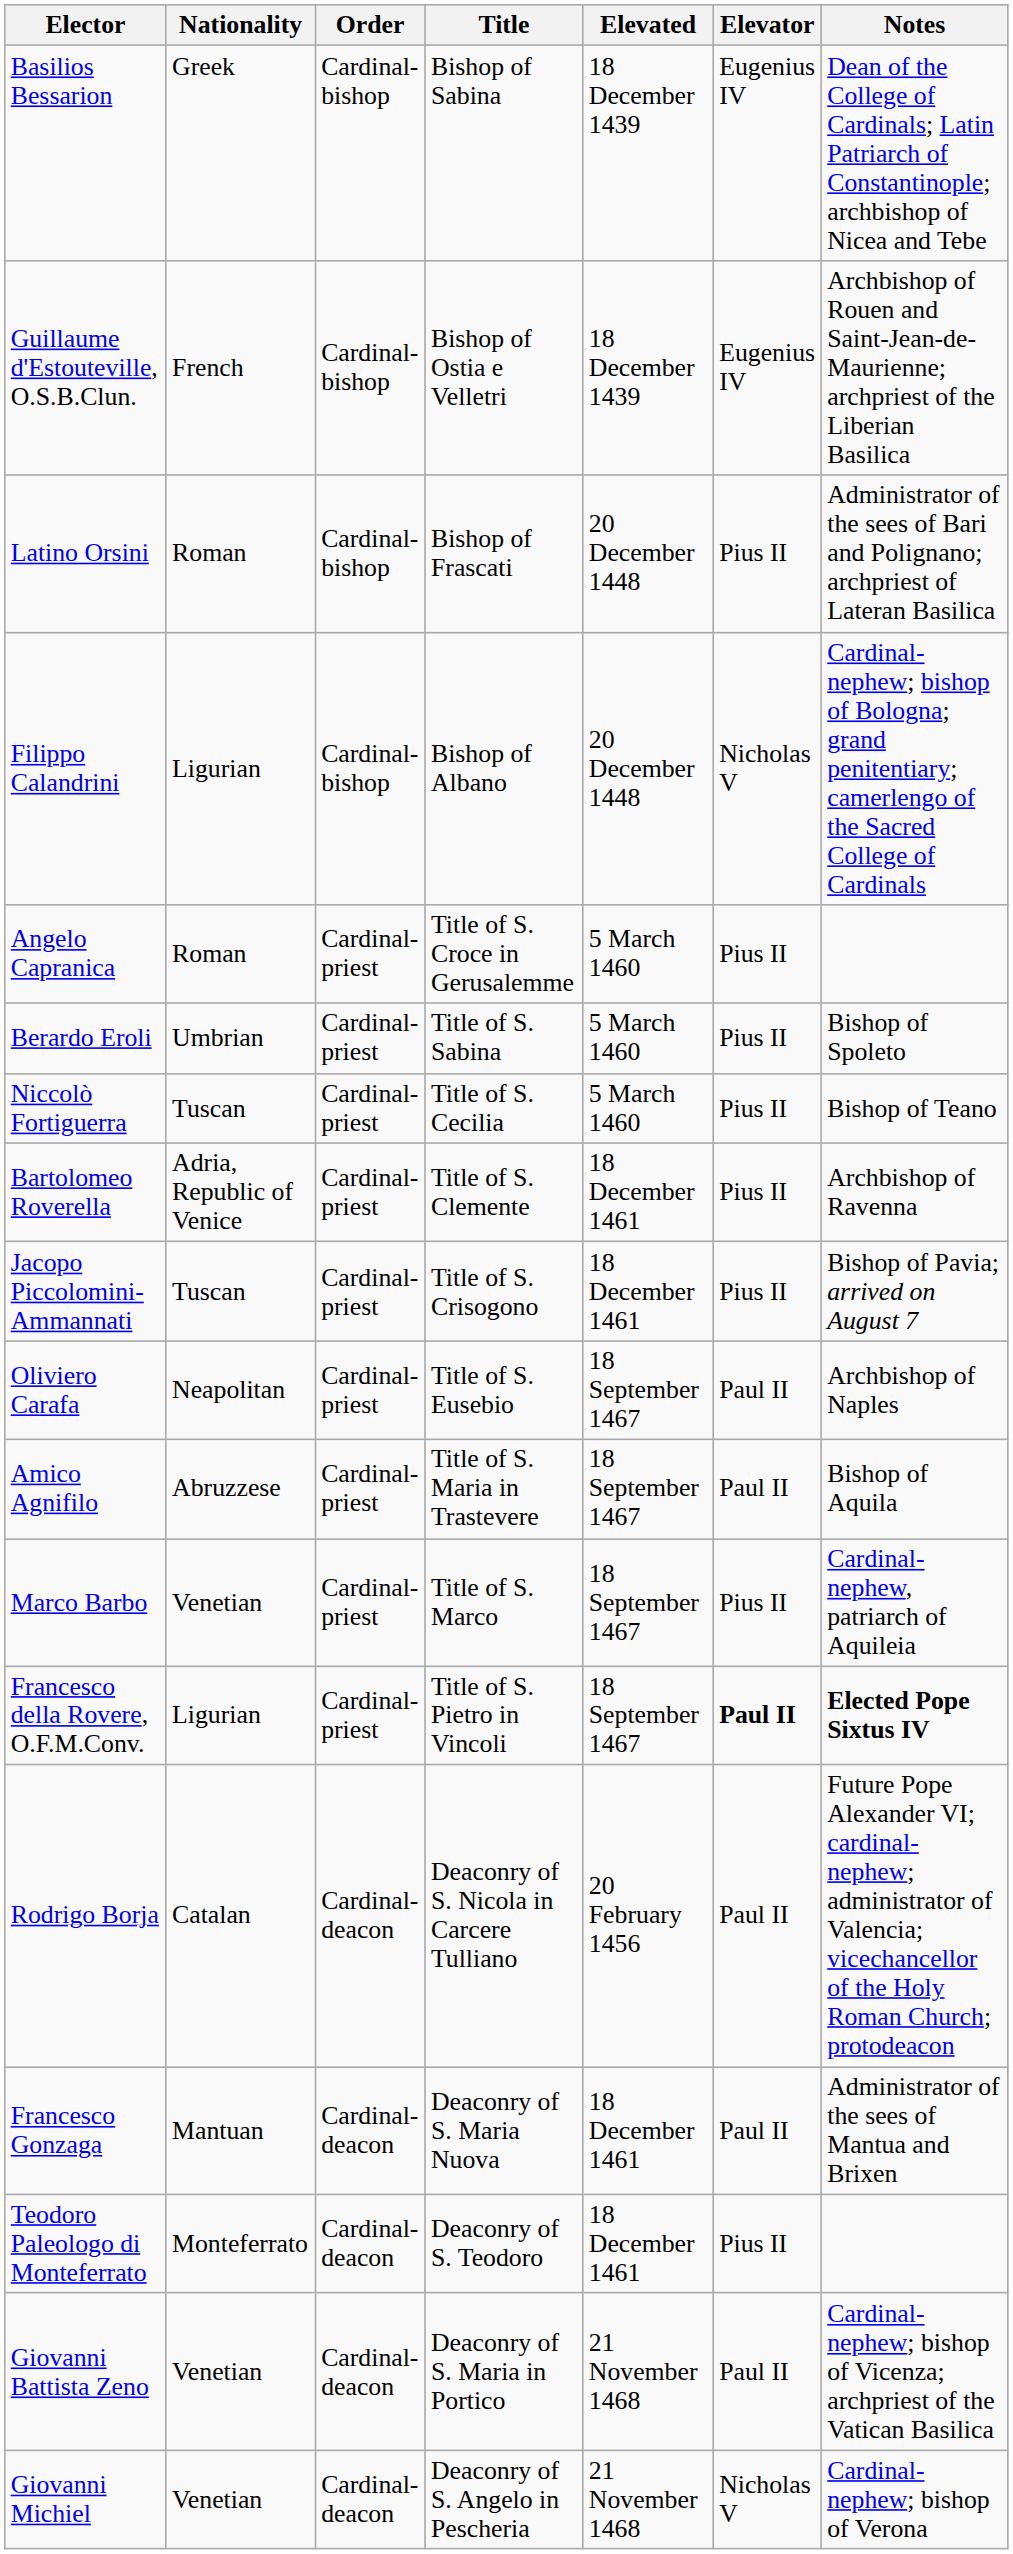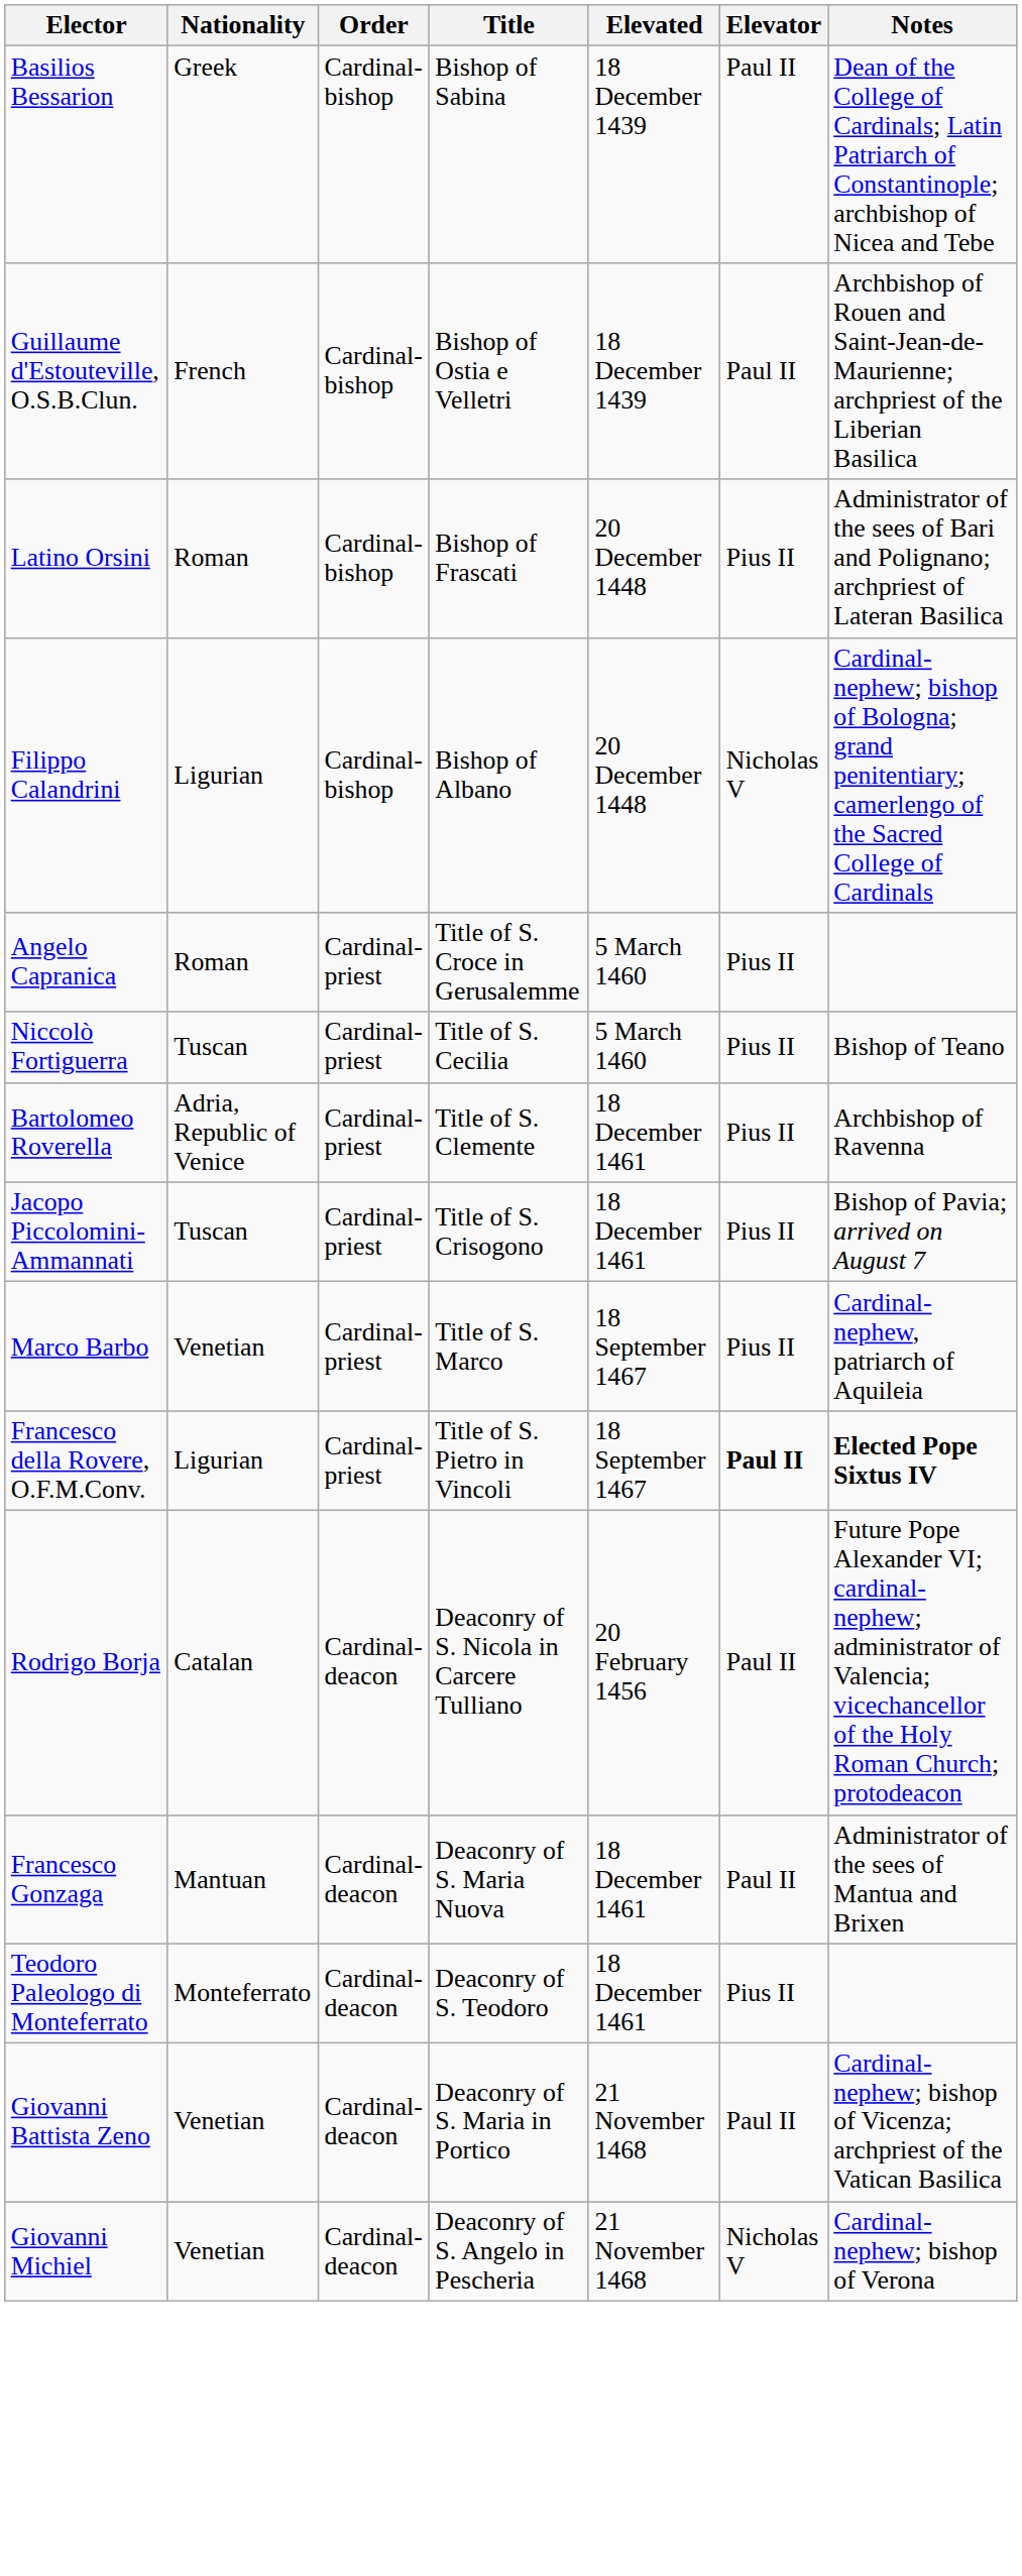 <table class="wikitable sortable collapsible" style="width:100%">
 <tr>
 <th width="*">Elector</th>
 <th width="*">Nationality</th>
 <th width="*">Order</th>
 <th width="*">Title</th>
 <th width="13%">Elevated</th>
 <th width="*">Elevator</th>
 <th width="*">Notes</th>
 </tr>
 <tr valign="top">
 <td><a href='#'>Basilios Bessarion</a></td>
 <td>Greek</td>
 <td>Cardinal-bishop</td>
 <td>Bishop of Sabina</td>
 <td>18 December 1439</td>
-<td>Eugenius IV</td>
+<td>Paul II</td>
 <td><a href='#'>Dean of the College of Cardinals</a>; <a href='#'>Latin Patriarch of Constantinople</a>; archbishop of Nicea and Tebe</td>
 </tr>
 <tr>
 <td><a href='#'>Guillaume d'Estouteville</a>, O.S.B.Clun.</td>
 <td>French</td>
 <td>Cardinal-bishop</td>
 <td>Bishop of Ostia e Velletri</td>
 <td>18 December 1439</td>
-<td>Eugenius IV</td>
+<td>Paul II</td>
 <td>Archbishop of Rouen and Saint-Jean-de-Maurienne; archpriest of the Liberian Basilica</td>
 </tr>
 <tr>
 <td><a href='#'>Latino Orsini</a></td>
 <td>Roman</td>
 <td>Cardinal-bishop</td>
 <td>Bishop of Frascati</td>
 <td>20 December 1448</td>
 <td>Pius II</td>
 <td>Administrator of the sees of Bari and Polignano; archpriest of Lateran Basilica</td>
 </tr>
 <tr>
 <td><a href='#'>Filippo Calandrini</a></td>
 <td>Ligurian</td>
 <td>Cardinal-bishop</td>
 <td>Bishop of Albano</td>
 <td>20 December 1448</td>
 <td>Nicholas V</td>
 <td><a href='#'>Cardinal-nephew</a>; <a href='#'>bishop of Bologna</a>; <a href='#'>grand penitentiary</a>; <a href='#'>camerlengo of the Sacred College of Cardinals</a></td>
 </tr>
 <tr>
 <td><a href='#'>Angelo Capranica</a></td>
 <td>Roman</td>
 <td>Cardinal-priest</td>
 <td>Title of S. Croce in Gerusalemme</td>
 <td>5 March 1460</td>
 <td>Pius II</td>
 <td></td>
 </tr>
 <tr>
-<td><a href='#'>Berardo Eroli</a></td>
-<td>Umbrian</td>
-<td>Cardinal-priest</td>
-<td>Title of S. Sabina</td>
-<td>5 March 1460</td>
-<td>Pius II</td>
-<td>Bishop of Spoleto</td>
-</tr>
-<tr>
 <td><a href='#'>Niccolò Fortiguerra</a></td>
 <td>Tuscan</td>
 <td>Cardinal-priest</td>
 <td>Title of S. Cecilia</td>
 <td>5 March 1460</td>
 <td>Pius II</td>
 <td>Bishop of Teano</td>
 </tr>
 <tr>
 <td><a href='#'>Bartolomeo Roverella</a></td>
 <td>Adria, Republic of Venice</td>
 <td>Cardinal-priest</td>
 <td>Title of S. Clemente</td>
 <td>18 December 1461</td>
 <td>Pius II</td>
 <td>Archbishop of Ravenna</td>
 </tr>
 <tr>
 <td><a href='#'>Jacopo Piccolomini-Ammannati</a></td>
 <td>Tuscan</td>
 <td>Cardinal-priest</td>
 <td>Title of S. Crisogono</td>
 <td>18 December 1461</td>
 <td>Pius II</td>
 <td>Bishop of Pavia; <em>arrived on August 7</em></td>
-</tr>
-<tr>
-<td><a href='#'>Oliviero Carafa</a></td>
-<td>Neapolitan</td>
-<td>Cardinal-priest</td>
-<td>Title of S. Eusebio</td>
-<td>18 September 1467</td>
-<td>Paul II</td>
-<td>Archbishop of Naples</td>
-</tr>
-<tr>
-<td><a href='#'>Amico Agnifilo</a></td>
-<td>Abruzzese</td>
-<td>Cardinal-priest</td>
-<td>Title of S. Maria in Trastevere</td>
-<td>18 September 1467</td>
-<td>Paul II</td>
-<td>Bishop of Aquila</td>
 </tr>
 <tr>
 <td><a href='#'>Marco Barbo</a></td>
 <td>Venetian</td>
 <td>Cardinal-priest</td>
 <td>Title of S. Marco</td>
 <td>18 September 1467</td>
 <td>Pius II</td>
 <td><a href='#'>Cardinal-nephew</a>, patriarch of Aquileia</td>
 </tr>
 <tr>
 <td><a href='#'>Francesco della Rovere</a>, O.F.M.Conv.</td>
 <td>Ligurian</td>
 <td>Cardinal-priest</td>
 <td>Title of S. Pietro in Vincoli</td>
 <td>18 September 1467</td>
 <td><strong>Paul II</strong></td>
 <td><strong>Elected Pope Sixtus IV</strong></td>
 </tr>
 <tr>
 <td><a href='#'>Rodrigo Borja</a></td>
 <td>Catalan</td>
 <td>Cardinal-deacon</td>
 <td>Deaconry of S. Nicola in Carcere Tulliano</td>
 <td>20 February 1456</td>
 <td>Paul II</td>
 <td>Future Pope Alexander VI; <a href='#'>cardinal-nephew</a>; administrator of Valencia; <a href='#'>vicechancellor of the Holy Roman Church</a>; <a href='#'>protodeacon</a></td>
 </tr>
 <tr>
 <td><a href='#'>Francesco Gonzaga</a></td>
 <td>Mantuan</td>
 <td>Cardinal-deacon</td>
 <td>Deaconry of S. Maria Nuova</td>
 <td>18 December 1461</td>
 <td>Paul II</td>
 <td>Administrator of the sees of Mantua and Brixen</td>
 </tr>
 <tr>
 <td><a href='#'>Teodoro Paleologo di Monteferrato</a></td>
 <td>Monteferrato</td>
 <td>Cardinal-deacon</td>
 <td>Deaconry of S. Teodoro</td>
 <td>18 December 1461</td>
 <td>Pius II</td>
 <td></td>
 </tr>
 <tr>
 <td><a href='#'>Giovanni Battista Zeno</a></td>
 <td>Venetian</td>
 <td>Cardinal-deacon</td>
 <td>Deaconry of S. Maria in Portico</td>
 <td>21 November 1468</td>
 <td>Paul II</td>
 <td><a href='#'>Cardinal-nephew</a>; bishop of Vicenza; archpriest of the Vatican Basilica</td>
 </tr>
 <tr>
 <td><a href='#'>Giovanni Michiel</a></td>
 <td>Venetian</td>
 <td>Cardinal-deacon</td>
 <td>Deaconry of S. Angelo in Pescheria</td>
 <td>21 November 1468</td>
 <td>Nicholas V</td>
 <td><a href='#'>Cardinal-nephew</a>; bishop of Verona</td>
 </tr>
 </table>
